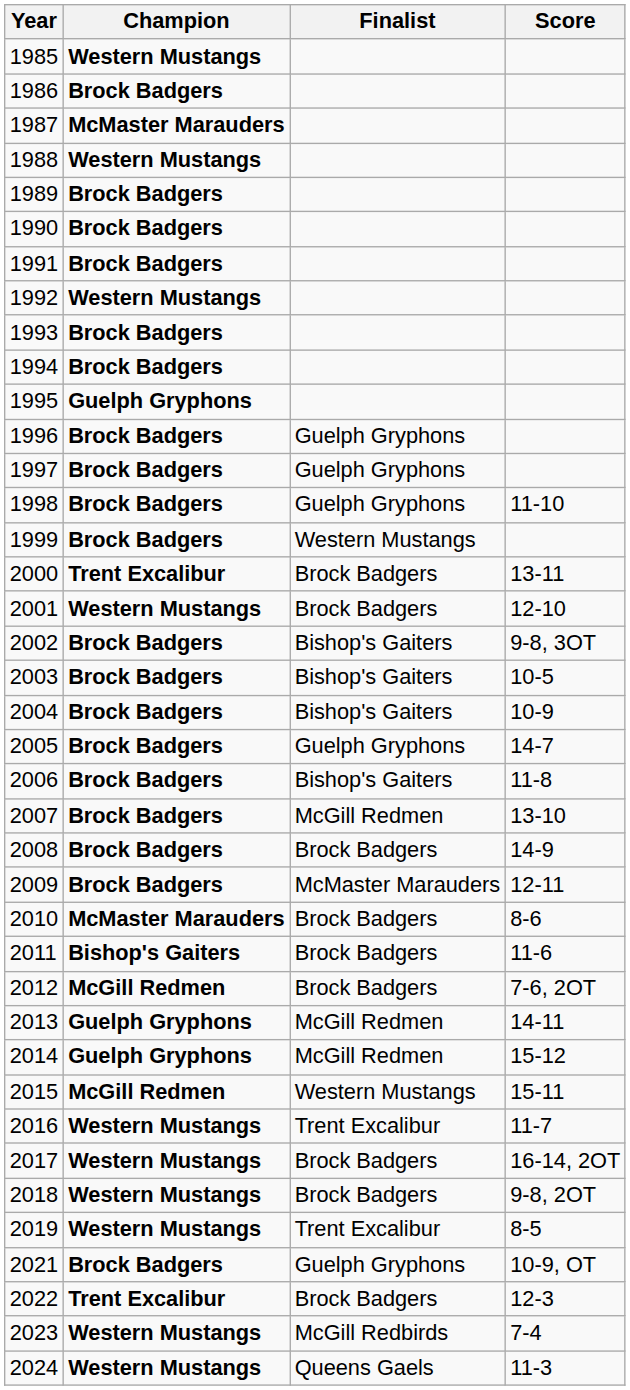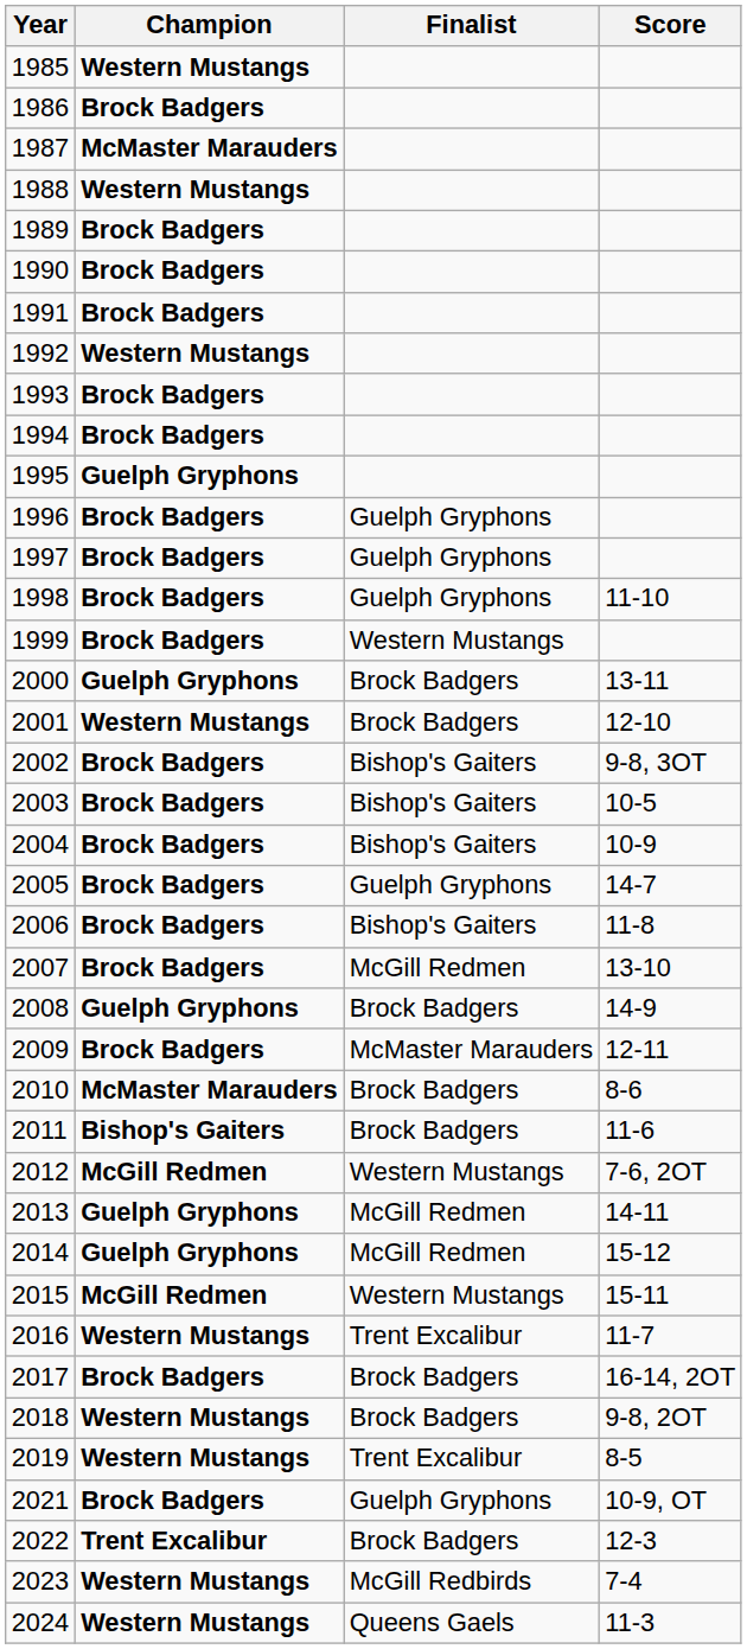 <table class="wikitable">
 <tr>
 <th>Year</th>
 <th>Champion</th>
 <th>Finalist</th>
 <th>Score</th>
 </tr>
 <tr>
 <td>1985</td>
 <td><strong>Western Mustangs</strong></td>
 <td></td>
 <td></td>
 </tr>
 <tr>
 <td>1986</td>
 <td><strong>Brock Badgers</strong></td>
 <td></td>
 <td></td>
 </tr>
 <tr>
 <td>1987</td>
 <td><strong>McMaster Marauders</strong></td>
 <td></td>
 <td></td>
 </tr>
 <tr>
 <td>1988</td>
 <td><strong>Western Mustangs</strong></td>
 <td></td>
 <td></td>
 </tr>
 <tr>
 <td>1989</td>
 <td><strong>Brock Badgers</strong></td>
 <td></td>
 <td></td>
 </tr>
 <tr>
 <td>1990</td>
 <td><strong>Brock Badgers</strong></td>
 <td></td>
 <td></td>
 </tr>
 <tr>
 <td>1991</td>
 <td><strong>Brock Badgers</strong></td>
 <td></td>
 <td></td>
 </tr>
 <tr>
 <td>1992</td>
 <td><strong>Western Mustangs</strong></td>
 <td></td>
 <td></td>
 </tr>
 <tr>
 <td>1993</td>
 <td><strong>Brock Badgers</strong></td>
 <td></td>
 <td></td>
 </tr>
 <tr>
 <td>1994</td>
 <td><strong>Brock Badgers</strong></td>
 <td></td>
 <td></td>
 </tr>
 <tr>
 <td>1995</td>
 <td><strong>Guelph Gryphons</strong></td>
 <td></td>
 <td></td>
 </tr>
 <tr>
 <td>1996</td>
 <td><strong>Brock Badgers</strong></td>
 <td>Guelph Gryphons</td>
 <td></td>
 </tr>
 <tr>
 <td>1997</td>
 <td><strong>Brock Badgers</strong></td>
 <td>Guelph Gryphons</td>
 <td></td>
 </tr>
 <tr>
 <td>1998</td>
 <td><strong>Brock Badgers</strong></td>
 <td>Guelph Gryphons</td>
 <td>11-10</td>
 </tr>
 <tr>
 <td>1999</td>
 <td><strong>Brock Badgers</strong></td>
 <td>Western Mustangs</td>
 <td></td>
 </tr>
 <tr>
 <td>2000</td>
-<td><strong>Trent Excalibur</strong></td>
+<td><strong>Guelph Gryphons</strong></td>
 <td>Brock Badgers</td>
 <td>13-11</td>
 </tr>
 <tr>
 <td>2001</td>
 <td><strong>Western Mustangs</strong></td>
 <td>Brock Badgers</td>
 <td>12-10</td>
 </tr>
 <tr>
 <td>2002</td>
 <td><strong>Brock Badgers</strong></td>
 <td>Bishop's Gaiters</td>
 <td>9-8, 3OT</td>
 </tr>
 <tr>
 <td>2003</td>
 <td><strong>Brock Badgers</strong></td>
 <td>Bishop's Gaiters</td>
 <td>10-5</td>
 </tr>
 <tr>
 <td>2004</td>
 <td><strong>Brock Badgers</strong></td>
 <td>Bishop's Gaiters</td>
 <td>10-9</td>
 </tr>
 <tr>
 <td>2005</td>
 <td><strong>Brock Badgers</strong></td>
 <td>Guelph Gryphons</td>
 <td>14-7</td>
 </tr>
 <tr>
 <td>2006</td>
 <td><strong>Brock Badgers</strong></td>
 <td>Bishop's Gaiters</td>
 <td>11-8</td>
 </tr>
 <tr>
 <td>2007</td>
 <td><strong>Brock Badgers</strong></td>
 <td>McGill Redmen</td>
 <td>13-10</td>
 </tr>
 <tr>
 <td>2008</td>
-<td><strong>Brock Badgers</strong></td>
+<td><strong>Guelph Gryphons</strong></td>
 <td>Brock Badgers</td>
 <td>14-9</td>
 </tr>
 <tr>
 <td>2009</td>
 <td><strong>Brock Badgers</strong></td>
 <td>McMaster Marauders</td>
 <td>12-11</td>
 </tr>
 <tr>
 <td>2010</td>
 <td><strong>McMaster Marauders</strong></td>
 <td>Brock Badgers</td>
 <td>8-6</td>
 </tr>
 <tr>
 <td>2011</td>
 <td><strong>Bishop's Gaiters</strong></td>
 <td>Brock Badgers</td>
 <td>11-6</td>
 </tr>
 <tr>
 <td>2012</td>
 <td><strong>McGill Redmen</strong></td>
-<td>Brock Badgers</td>
+<td>Western Mustangs</td>
 <td>7-6, 2OT</td>
 </tr>
 <tr>
 <td>2013</td>
 <td><strong>Guelph Gryphons</strong></td>
 <td>McGill Redmen</td>
 <td>14-11</td>
 </tr>
 <tr>
 <td>2014</td>
 <td><strong>Guelph Gryphons</strong></td>
 <td>McGill Redmen</td>
 <td>15-12</td>
 </tr>
 <tr>
 <td>2015</td>
 <td><strong>McGill Redmen</strong></td>
 <td>Western Mustangs</td>
 <td>15-11</td>
 </tr>
 <tr>
 <td>2016</td>
 <td><strong>Western Mustangs</strong></td>
 <td>Trent Excalibur</td>
 <td>11-7</td>
 </tr>
 <tr>
 <td>2017</td>
-<td><strong>Western Mustangs</strong></td>
+<td><strong>Brock Badgers</strong></td>
 <td>Brock Badgers</td>
 <td>16-14, 2OT</td>
 </tr>
 <tr>
 <td>2018</td>
 <td><strong>Western Mustangs</strong></td>
 <td>Brock Badgers</td>
 <td>9-8, 2OT</td>
 </tr>
 <tr>
 <td>2019</td>
 <td><strong>Western Mustangs</strong></td>
 <td>Trent Excalibur</td>
 <td>8-5</td>
 </tr>
 <tr>
 <td>2021</td>
 <td><strong>Brock Badgers</strong></td>
 <td>Guelph Gryphons</td>
 <td>10-9, OT</td>
 </tr>
 <tr>
 <td>2022</td>
 <td><strong>Trent Excalibur</strong></td>
 <td>Brock Badgers</td>
 <td>12-3</td>
 </tr>
 <tr>
 <td>2023</td>
 <td><strong>Western Mustangs</strong></td>
 <td>McGill Redbirds</td>
 <td>7-4</td>
 </tr>
 <tr>
 <td>2024</td>
 <td><strong>Western Mustangs</strong></td>
 <td>Queens Gaels</td>
 <td>11-3</td>
 </tr>
 </table>
